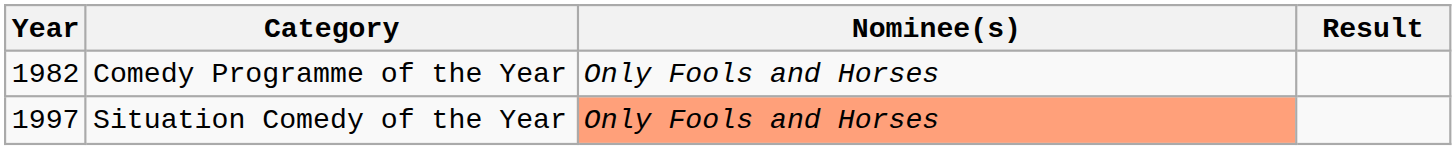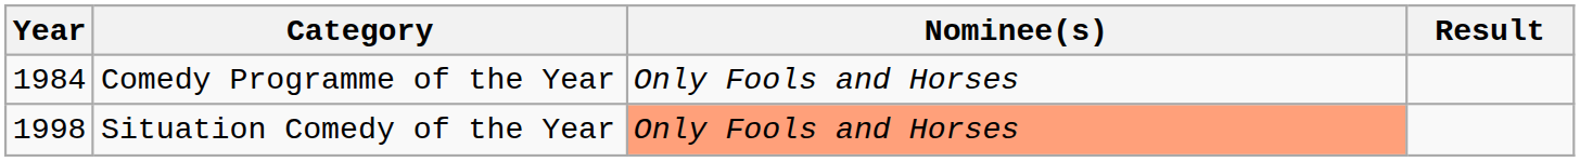 <table class="wikitable">
 <tr>
 <th>Year</th>
 <th width="220">Category</th>
 <th width="325">Nominee(s)</th>
 <th width="65">Result</th>
 </tr>
 <tr>
-<td>1982</td>
+<td>1984</td>
 <td>Comedy Programme of the Year</td>
 <td><em>Only Fools and Horses</em></td>
 <td></td>
 </tr>
 <tr>
-<td>1997</td>
+<td>1998</td>
 <td>Situation Comedy of the Year</td>
 <td style="background: lightsalmon;"><em>Only Fools and Horses</em></td>
 <td></td>
 </tr>
 </table>
